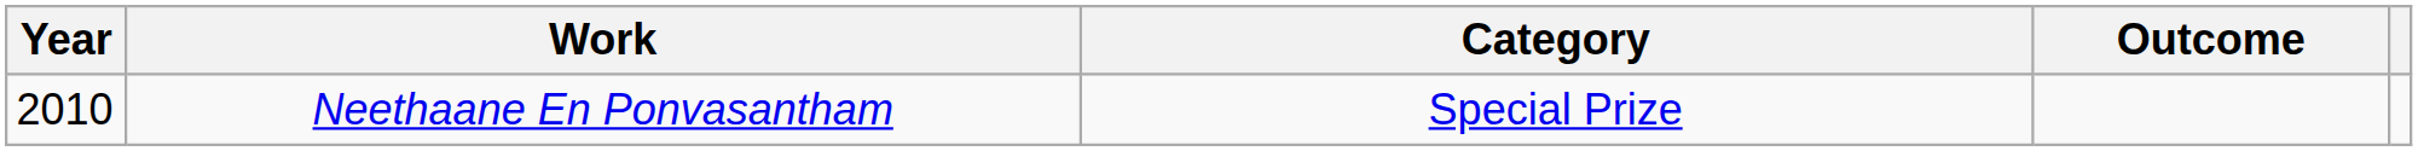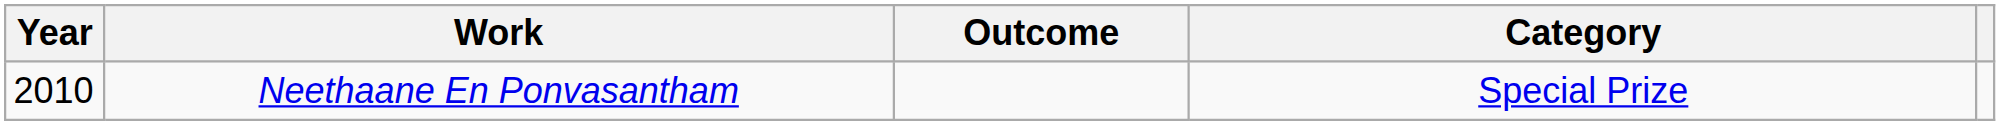 <table class="wikitable" style="width:70%;">
 <tr>
 <th width=5%>Year</th>
 <th style="width:40%;">Work</th>
+<th style="width:15%;">Outcome</th>
 <th style="width:40%;">Category</th>
-<th style="width:15%;">Outcome</th>
 <th scope="col" style="width:5%;"></th>
 </tr>
 <tr>
 <td style="text-align:left;">2010</td>
 <td rowspan="1" style="text-align:center;"><em> <a href='#'>Neethaane En Ponvasantham</a></em></td>
+<td></td>
 <td style="text-align:center;"><a href='#'>Special Prize</a></td>
-<td></td>
 <td></td>
 </tr>
 </table>
